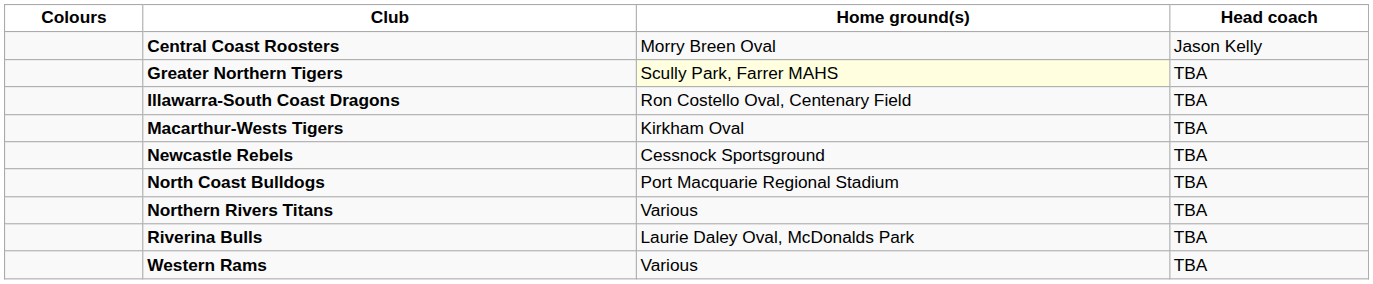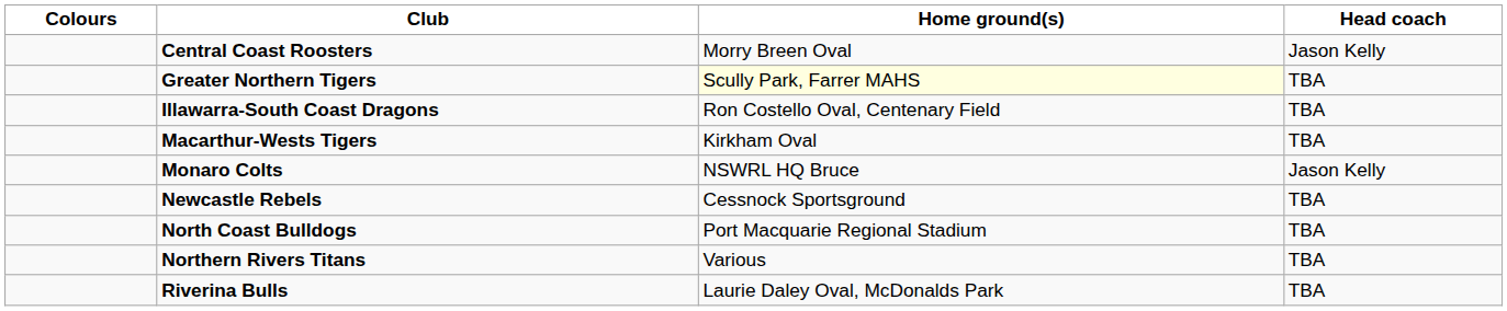 <table class="wikitable" style="width:100%; text-align:left">
 <tr>
 <th style="background:white">Colours</th>
 <th style="background:white">Club</th>
 <th style="background:white">Home ground(s)</th>
 <th style="background:white">Head coach</th>
 </tr>
 <tr>
 <td></td>
 <td><strong>Central Coast Roosters</strong></td>
 <td>Morry Breen Oval</td>
 <td>Jason Kelly</td>
 </tr>
 <tr>
 <td></td>
 <td><strong>Greater Northern Tigers</strong></td>
 <td style="background: lightyellow;">Scully Park, Farrer MAHS</td>
 <td>TBA</td>
 </tr>
 <tr>
 <td></td>
 <td><strong>Illawarra-South Coast Dragons</strong></td>
 <td>Ron Costello Oval, Centenary Field</td>
 <td>TBA</td>
 </tr>
 <tr>
 <td></td>
 <td><strong>Macarthur-Wests Tigers</strong></td>
 <td>Kirkham Oval</td>
 <td>TBA</td>
 </tr>
 <tr>
 <td></td>
+<td><strong>Monaro Colts</strong></td>
+<td>NSWRL HQ Bruce</td>
+<td>Jason Kelly</td>
+</tr>
+<tr>
+<td></td>
 <td><strong>Newcastle Rebels</strong></td>
 <td>Cessnock Sportsground</td>
 <td>TBA</td>
 </tr>
 <tr>
 <td></td>
 <td><strong>North Coast Bulldogs</strong></td>
 <td>Port Macquarie Regional Stadium</td>
 <td>TBA</td>
 </tr>
 <tr>
 <td></td>
 <td><strong>Northern Rivers Titans</strong></td>
 <td>Various</td>
 <td>TBA</td>
 </tr>
 <tr>
 <td></td>
 <td><strong>Riverina Bulls</strong></td>
 <td>Laurie Daley Oval, McDonalds Park</td>
 <td>TBA</td>
 </tr>
-<tr>
-<td></td>
-<td><strong>Western Rams</strong></td>
-<td>Various</td>
-<td>TBA</td>
-</tr>
 </table>
